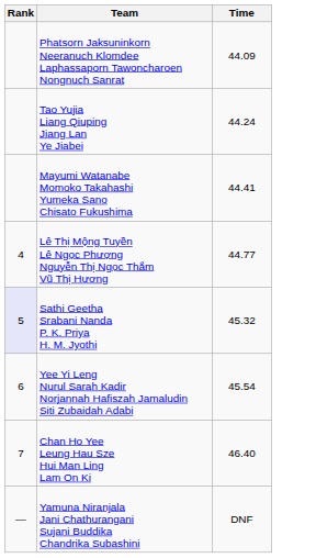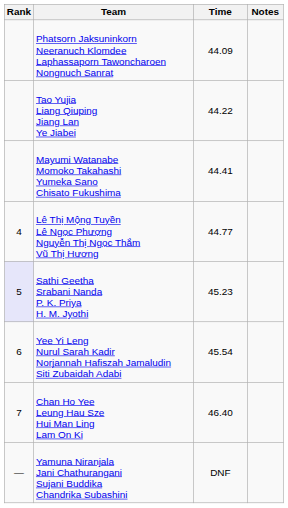 <table class="wikitable" style="text-align:center">
 <tr>
 <th width=40>Rank</th>
 <th width=250>Team</th>
 <th width=80>Time</th>
+<th width=50>Notes</th>
 </tr>
 <tr>
 <td></td>
 <td align=left><br><a href='#'>Phatsorn Jaksuninkorn</a><br><a href='#'>Neeranuch Klomdee</a><br><a href='#'>Laphassaporn Tawoncharoen</a><br><a href='#'>Nongnuch Sanrat</a></td>
 <td>44.09</td>
+<td></td>
 </tr>
 <tr>
 <td></td>
 <td align=left><br><a href='#'>Tao Yujia</a><br><a href='#'>Liang Qiuping</a><br><a href='#'>Jiang Lan</a><br><a href='#'>Ye Jiabei</a></td>
-<td>44.24</td>
+<td>44.22</td>
+<td></td>
 </tr>
 <tr>
 <td></td>
 <td align=left><br><a href='#'>Mayumi Watanabe</a><br><a href='#'>Momoko Takahashi</a><br><a href='#'>Yumeka Sano</a><br><a href='#'>Chisato Fukushima</a></td>
 <td>44.41</td>
+<td></td>
 </tr>
 <tr>
 <td>4</td>
 <td align=left><br><a href='#'>Lê Thị Mộng Tuyền</a><br><a href='#'>Lê Ngọc Phượng</a><br><a href='#'>Nguyễn Thị Ngọc Thắm</a><br><a href='#'>Vũ Thị Hương</a></td>
 <td>44.77</td>
+<td></td>
 </tr>
 <tr>
 <td style="background: lavender;">5</td>
 <td align=left><br><a href='#'>Sathi Geetha</a><br><a href='#'>Srabani Nanda</a><br><a href='#'>P. K. Priya</a><br><a href='#'>H. M. Jyothi</a></td>
-<td>45.32</td>
+<td>45.23</td>
+<td></td>
 </tr>
 <tr>
 <td>6</td>
 <td align=left><br><a href='#'>Yee Yi Leng</a><br><a href='#'>Nurul Sarah Kadir</a><br><a href='#'>Norjannah Hafiszah Jamaludin</a><br><a href='#'>Siti Zubaidah Adabi</a></td>
 <td>45.54</td>
+<td></td>
 </tr>
 <tr>
 <td>7</td>
 <td align=left><br><a href='#'>Chan Ho Yee</a><br><a href='#'>Leung Hau Sze</a><br><a href='#'>Hui Man Ling</a><br><a href='#'>Lam On Ki</a></td>
 <td>46.40</td>
+<td></td>
 </tr>
 <tr>
 <td>—</td>
 <td align=left><br><a href='#'>Yamuna Niranjala</a><br><a href='#'>Jani Chathurangani</a><br><a href='#'>Sujani Buddika</a><br><a href='#'>Chandrika Subashini</a></td>
 <td>DNF</td>
+<td></td>
 </tr>
 </table>
